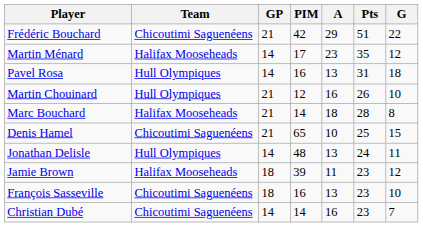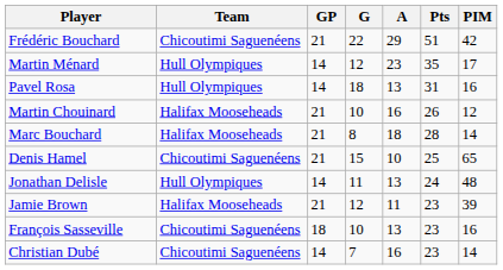 <table class="wikitable">
 <tr>
 <th bgcolor="#DDDDFF" width="30%">Player</th>
 <th bgcolor="#DDDDFF" width="30%">Team</th>
 <th bgcolor="#DDDDFF" width="7.5%">GP</th>
-<th bgcolor="#DDDDFF" width="7.5%">PIM</th>
+<th bgcolor="#DDDDFF" width="7.5%">G</th>
 <th bgcolor="#DDDDFF" width="7.5%">A</th>
 <th bgcolor="#DDDDFF" width="7.5%">Pts</th>
-<th bgcolor="#DDDDFF" width="7.5%">G</th>
+<th bgcolor="#DDDDFF" width="7.5%">PIM</th>
 </tr>
 <tr>
 <td><a href='#'>Frédéric Bouchard</a></td>
 <td><a href='#'>Chicoutimi Saguenéens</a></td>
 <td>21</td>
-<td>42</td>
+<td>22</td>
 <td>29</td>
 <td>51</td>
-<td>22</td>
+<td>42</td>
 </tr>
 <tr>
 <td><a href='#'>Martin Ménard</a></td>
-<td><a href='#'>Halifax Mooseheads</a></td>
+<td><a href='#'>Hull Olympiques</a></td>
 <td>14</td>
-<td>17</td>
+<td>12</td>
 <td>23</td>
 <td>35</td>
-<td>12</td>
+<td>17</td>
 </tr>
 <tr>
 <td><a href='#'>Pavel Rosa</a></td>
 <td><a href='#'>Hull Olympiques</a></td>
 <td>14</td>
-<td>16</td>
+<td>18</td>
 <td>13</td>
 <td>31</td>
-<td>18</td>
+<td>16</td>
 </tr>
 <tr>
 <td><a href='#'>Martin Chouinard</a></td>
-<td><a href='#'>Hull Olympiques</a></td>
+<td><a href='#'>Halifax Mooseheads</a></td>
 <td>21</td>
-<td>12</td>
+<td>10</td>
 <td>16</td>
 <td>26</td>
-<td>10</td>
+<td>12</td>
 </tr>
 <tr>
 <td><a href='#'>Marc Bouchard</a></td>
 <td><a href='#'>Halifax Mooseheads</a></td>
 <td>21</td>
-<td>14</td>
+<td>8</td>
 <td>18</td>
 <td>28</td>
-<td>8</td>
+<td>14</td>
 </tr>
 <tr>
 <td><a href='#'>Denis Hamel</a></td>
 <td><a href='#'>Chicoutimi Saguenéens</a></td>
 <td>21</td>
-<td>65</td>
+<td>15</td>
 <td>10</td>
 <td>25</td>
-<td>15</td>
+<td>65</td>
 </tr>
 <tr>
 <td><a href='#'>Jonathan Delisle</a></td>
 <td><a href='#'>Hull Olympiques</a></td>
 <td>14</td>
-<td>48</td>
+<td>11</td>
 <td>13</td>
 <td>24</td>
-<td>11</td>
+<td>48</td>
 </tr>
 <tr>
 <td><a href='#'>Jamie Brown</a></td>
 <td><a href='#'>Halifax Mooseheads</a></td>
-<td>18</td>
-<td>39</td>
+<td>21</td>
+<td>12</td>
 <td>11</td>
 <td>23</td>
-<td>12</td>
+<td>39</td>
 </tr>
 <tr>
 <td><a href='#'>François Sasseville</a></td>
 <td><a href='#'>Chicoutimi Saguenéens</a></td>
 <td>18</td>
-<td>16</td>
+<td>10</td>
 <td>13</td>
 <td>23</td>
-<td>10</td>
+<td>16</td>
 </tr>
 <tr>
 <td><a href='#'>Christian Dubé</a></td>
 <td><a href='#'>Chicoutimi Saguenéens</a></td>
 <td>14</td>
-<td>14</td>
+<td>7</td>
 <td>16</td>
 <td>23</td>
-<td>7</td>
+<td>14</td>
 </tr>
 </table>
